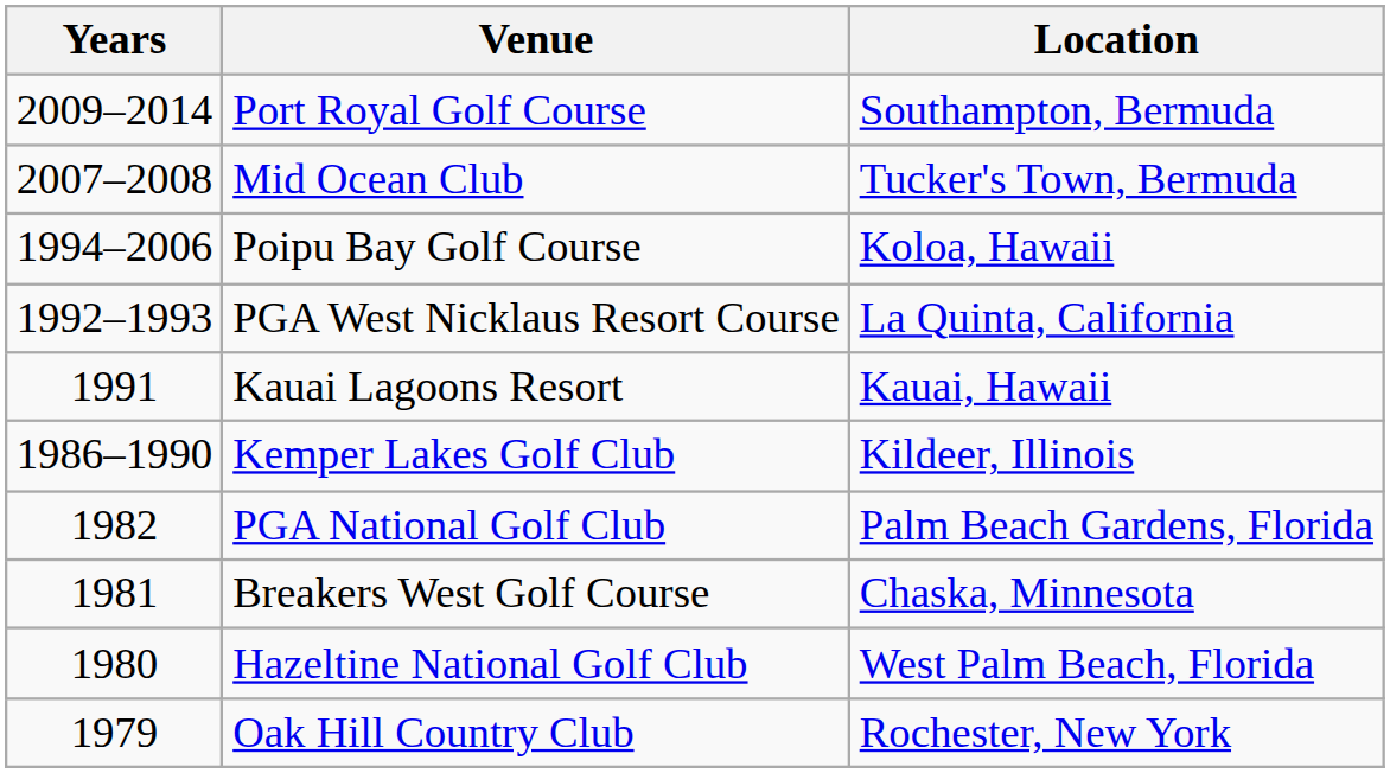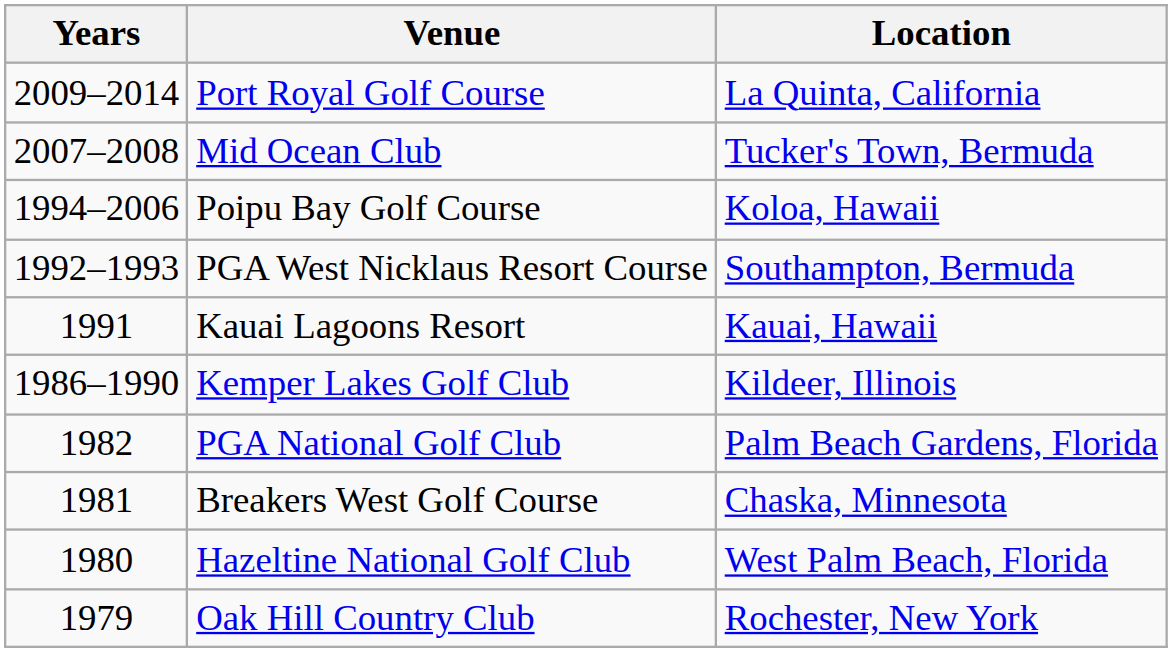 <table class="wikitable">
 <tr>
 <th>Years</th>
 <th>Venue</th>
 <th>Location</th>
 </tr>
 <tr>
 <td align=center>2009–2014</td>
 <td><a href='#'>Port Royal Golf Course</a></td>
-<td><a href='#'>Southampton, Bermuda</a></td>
+<td><a href='#'>La Quinta, California</a></td>
 </tr>
 <tr>
 <td align=center>2007–2008</td>
 <td><a href='#'>Mid Ocean Club</a></td>
 <td><a href='#'>Tucker's Town, Bermuda</a></td>
 </tr>
 <tr>
 <td align=center>1994–2006</td>
 <td>Poipu Bay Golf Course</td>
 <td><a href='#'>Koloa, Hawaii</a></td>
 </tr>
 <tr>
 <td align=center>1992–1993</td>
 <td>PGA West Nicklaus Resort Course</td>
-<td><a href='#'>La Quinta, California</a></td>
+<td><a href='#'>Southampton, Bermuda</a></td>
 </tr>
 <tr>
 <td align=center>1991</td>
 <td>Kauai Lagoons Resort</td>
 <td><a href='#'>Kauai, Hawaii</a></td>
 </tr>
 <tr>
 <td align=center>1986–1990</td>
 <td><a href='#'>Kemper Lakes Golf Club</a></td>
 <td><a href='#'>Kildeer, Illinois</a></td>
 </tr>
 <tr>
 <td align=center>1982</td>
 <td><a href='#'>PGA National Golf Club</a></td>
 <td><a href='#'>Palm Beach Gardens, Florida</a></td>
 </tr>
 <tr>
 <td align=center>1981</td>
 <td>Breakers West Golf Course</td>
 <td><a href='#'>Chaska, Minnesota</a></td>
 </tr>
 <tr>
 <td align=center>1980</td>
 <td><a href='#'>Hazeltine National Golf Club</a></td>
 <td><a href='#'>West Palm Beach, Florida</a></td>
 </tr>
 <tr>
 <td align=center>1979</td>
 <td><a href='#'>Oak Hill Country Club</a></td>
 <td><a href='#'>Rochester, New York</a></td>
 </tr>
 </table>
